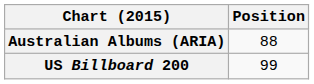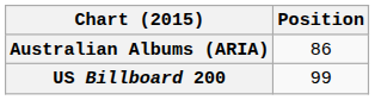 <table class="wikitable sortable plainrowheaders" style="text-align:center">
 <tr>
 <th scope="col">Chart (2015)</th>
 <th scope="col">Position</th>
 </tr>
 <tr>
 <th scope="row">Australian Albums (ARIA)</th>
-<td>88</td>
+<td>86</td>
 </tr>
 <tr>
 <th scope="row">US <em>Billboard</em> 200</th>
 <td>99</td>
 </tr>
 </table>
